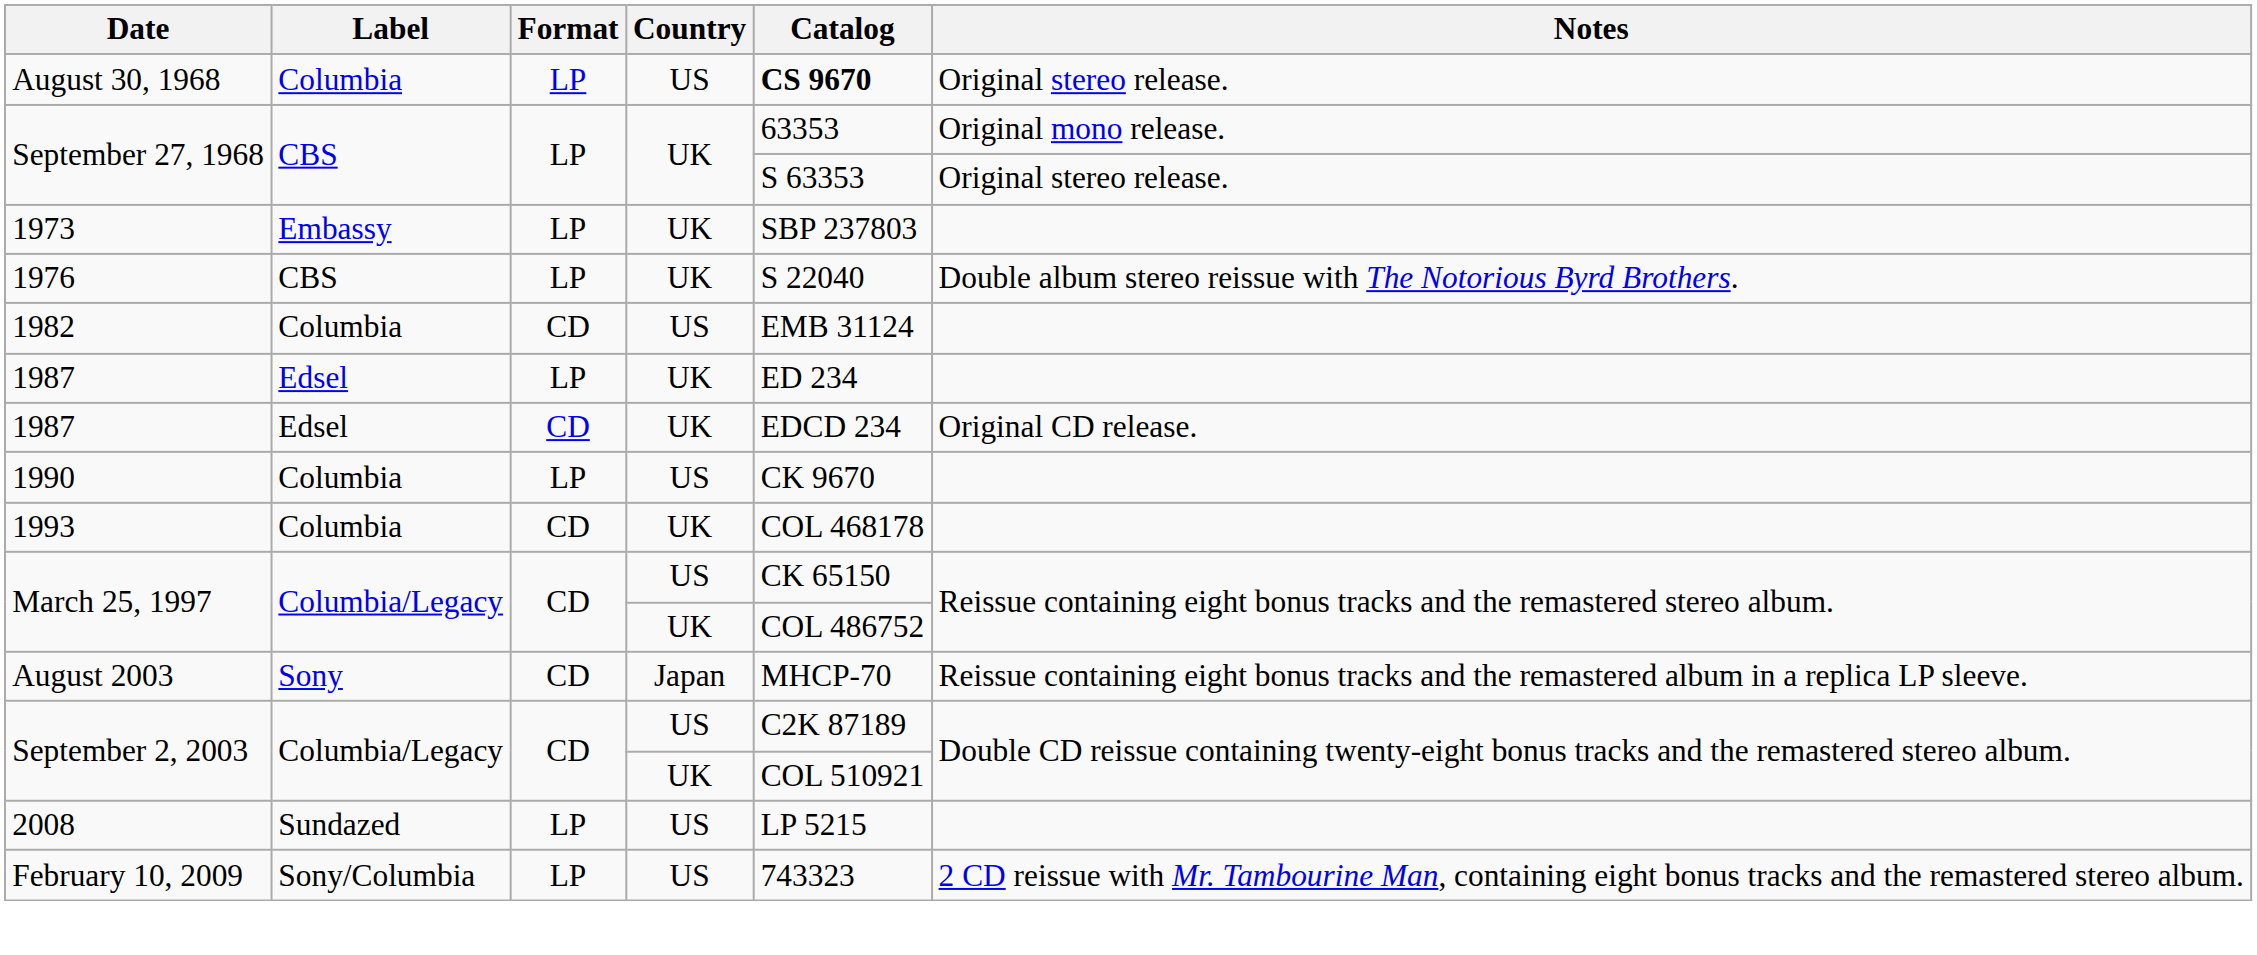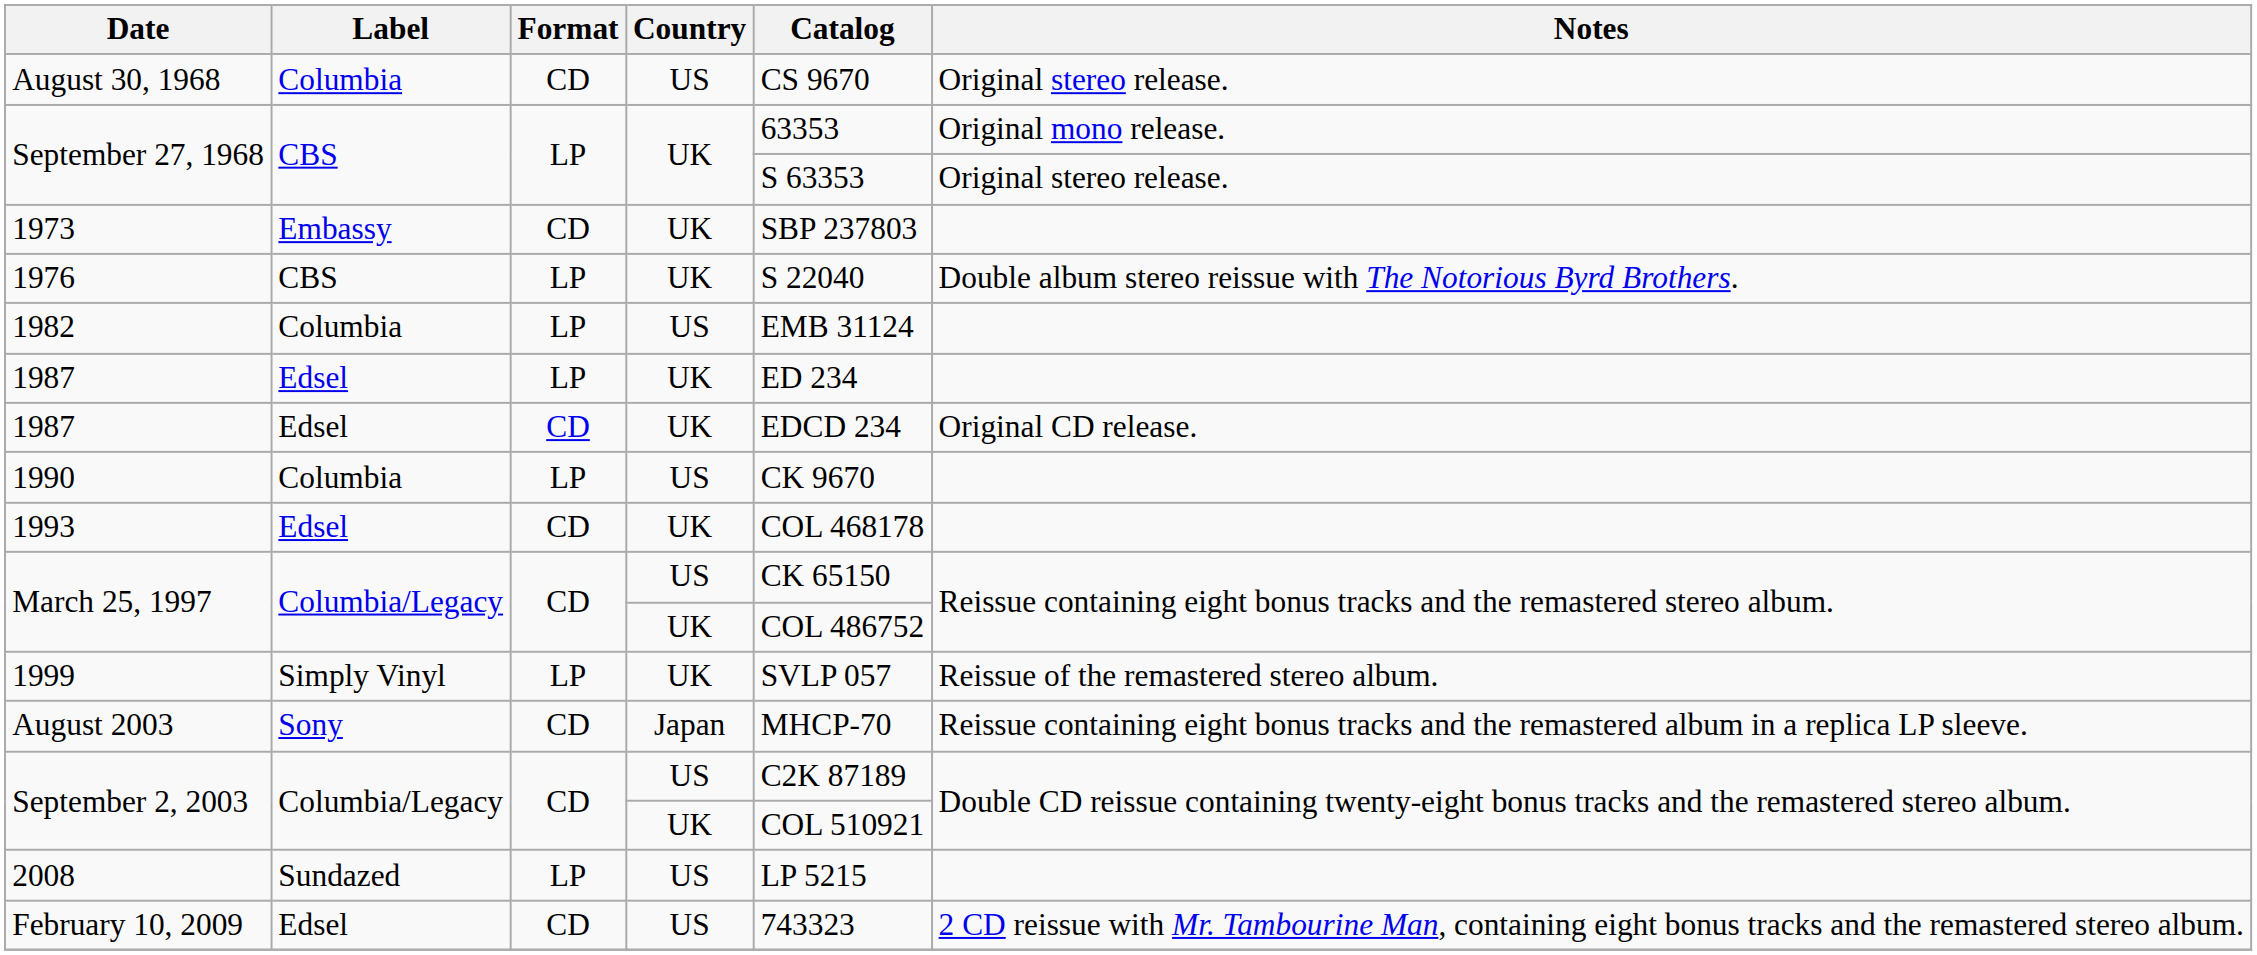 <table class="wikitable" border="1">
 <tr>
 <th>Date</th>
 <th>Label</th>
 <th>Format</th>
 <th>Country</th>
 <th>Catalog</th>
 <th>Notes</th>
 </tr>
 <tr>
 <td>August 30, 1968</td>
 <td><a href='#'>Columbia</a></td>
-<td align="center"><a href='#'>LP</a></td>
+<td align="center">CD</td>
 <td align="center">US</td>
-<td><strong>CS 9670</strong></td>
+<td>CS 9670</td>
 <td>Original <a href='#'>stereo</a> release.</td>
 </tr>
 <tr>
 <td rowspan="2">September 27, 1968</td>
 <td rowspan="2"><a href='#'>CBS</a></td>
 <td rowspan="2" align="center">LP</td>
 <td rowspan="2" align="center">UK</td>
 <td>63353</td>
 <td>Original <a href='#'>mono</a> release.</td>
 </tr>
 <tr>
 <td>S 63353</td>
 <td>Original stereo release.</td>
 </tr>
 <tr>
 <td>1973</td>
 <td><a href='#'>Embassy</a></td>
-<td align="center">LP</td>
+<td align="center">CD</td>
 <td align="center">UK</td>
 <td>SBP 237803</td>
 <td></td>
 </tr>
 <tr>
 <td>1976</td>
 <td>CBS</td>
 <td align="center">LP</td>
 <td align="center">UK</td>
 <td>S 22040</td>
 <td>Double album stereo reissue with <em><a href='#'>The Notorious Byrd Brothers</a></em>.</td>
 </tr>
 <tr>
 <td>1982</td>
 <td>Columbia</td>
-<td align="center">CD</td>
+<td align="center">LP</td>
 <td align="center">US</td>
 <td>EMB 31124</td>
 <td></td>
 </tr>
 <tr>
 <td>1987</td>
 <td><a href='#'>Edsel</a></td>
 <td align="center">LP</td>
 <td align="center">UK</td>
 <td>ED 234</td>
 <td></td>
 </tr>
 <tr>
 <td>1987</td>
 <td>Edsel</td>
 <td align="center"><a href='#'>CD</a></td>
 <td align="center">UK</td>
 <td>EDCD 234</td>
 <td>Original CD release.</td>
 </tr>
 <tr>
 <td>1990</td>
 <td>Columbia</td>
 <td align="center">LP</td>
 <td align="center">US</td>
 <td>CK 9670</td>
 <td></td>
 </tr>
 <tr>
 <td>1993</td>
-<td>Columbia</td>
+<td><a href='#'>Edsel</a></td>
 <td align="center">CD</td>
 <td align="center">UK</td>
 <td>COL 468178</td>
 <td></td>
 </tr>
 <tr>
 <td rowspan="2">March 25, 1997</td>
 <td rowspan="2"><a href='#'>Columbia/Legacy</a></td>
 <td rowspan="2" align="center">CD</td>
 <td align="center">US</td>
 <td>CK 65150</td>
 <td rowspan="2">Reissue containing eight bonus tracks and the remastered stereo album.</td>
 </tr>
 <tr>
 <td align="center">UK</td>
 <td>COL 486752</td>
+</tr>
+<tr>
+<td>1999</td>
+<td>Simply Vinyl</td>
+<td align="center">LP</td>
+<td align="center">UK</td>
+<td>SVLP 057</td>
+<td>Reissue of the remastered stereo album.</td>
 </tr>
 <tr>
 <td>August 2003</td>
 <td><a href='#'>Sony</a></td>
 <td align="center">CD</td>
 <td align="center">Japan</td>
 <td>MHCP-70</td>
 <td>Reissue containing eight bonus tracks and the remastered album in a replica LP sleeve.</td>
 </tr>
 <tr>
 <td rowspan="2">September 2, 2003</td>
 <td rowspan="2">Columbia/Legacy</td>
 <td rowspan="2" align="center">CD</td>
 <td align="center">US</td>
 <td>C2K 87189</td>
 <td rowspan="2">Double CD reissue containing twenty-eight bonus tracks and the remastered stereo album.</td>
 </tr>
 <tr>
 <td align="center">UK</td>
 <td>COL 510921</td>
 </tr>
 <tr>
 <td>2008</td>
 <td>Sundazed</td>
 <td align="center">LP</td>
 <td align="center">US</td>
 <td>LP 5215</td>
 <td></td>
 </tr>
 <tr>
 <td>February 10, 2009</td>
-<td>Sony/Columbia</td>
-<td align="center">LP</td>
+<td>Edsel</td>
+<td align="center">CD</td>
 <td align="center">US</td>
 <td>743323</td>
 <td><a href='#'>2 CD</a> reissue with <em><a href='#'>Mr. Tambourine Man</a></em>, containing eight bonus tracks and the remastered stereo album.</td>
 </tr>
 <tr>
 </tr>
 </table>
